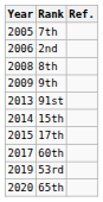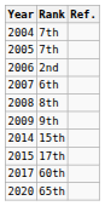 <table class="wikitable sortable">
 <tr>
 <th>Year</th>
 <th>Rank</th>
 <th>Ref.</th>
+</tr>
+<tr>
+<td>2004</td>
+<td>7th</td>
+<td></td>
 </tr>
 <tr>
 <td>2005</td>
 <td>7th</td>
 <td></td>
 </tr>
 <tr>
 <td>2006</td>
 <td>2nd</td>
 <td></td>
 </tr>
 <tr>
+<td>2007</td>
+<td>6th</td>
+<td></td>
+</tr>
+<tr>
 <td>2008</td>
 <td>8th</td>
 <td></td>
 </tr>
 <tr>
 <td>2009</td>
 <td>9th</td>
-<td></td>
-</tr>
-<tr>
-<td>2013</td>
-<td>91st</td>
 <td></td>
 </tr>
 <tr>
 <td>2014</td>
 <td>15th</td>
 <td></td>
 </tr>
 <tr>
 <td>2015</td>
 <td>17th</td>
 <td></td>
 </tr>
 <tr>
 <td>2017</td>
 <td>60th</td>
 <td></td>
 </tr>
 <tr>
-<td>2019</td>
-<td>53rd</td>
-<td></td>
-</tr>
-<tr>
 <td>2020</td>
 <td>65th</td>
 <td></td>
 </tr>
 </table>
